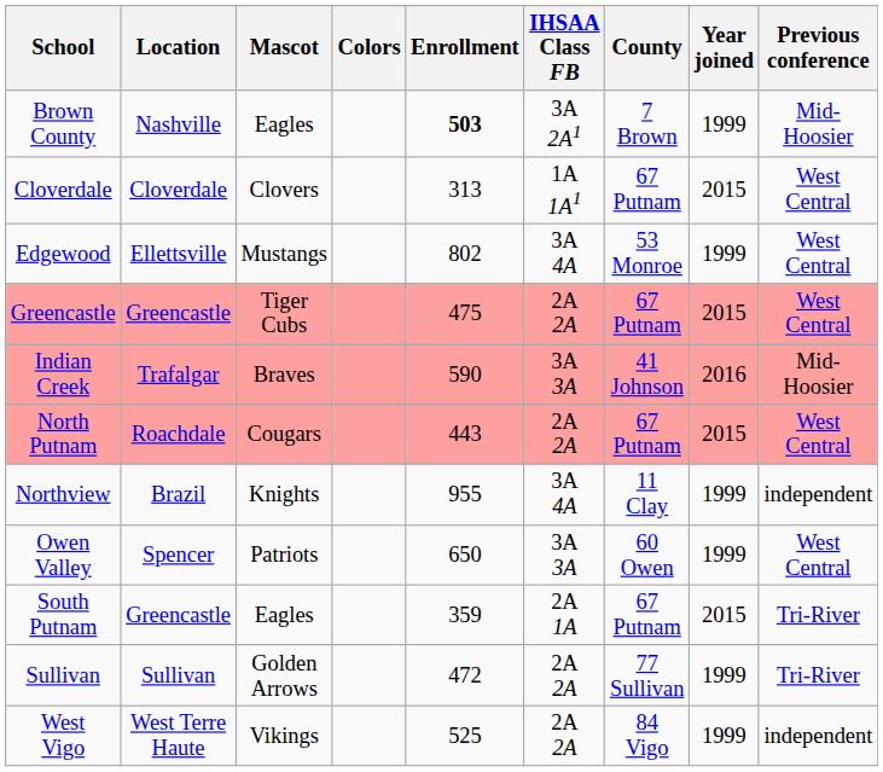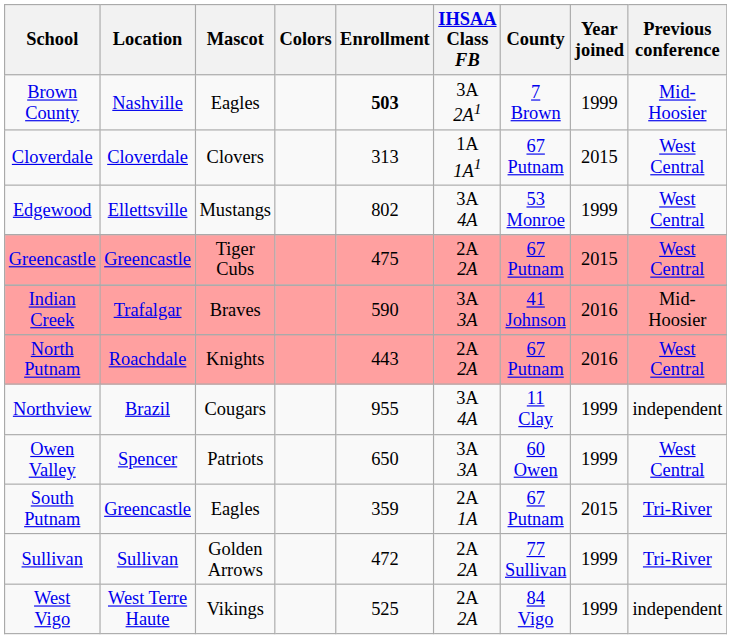 <table class="wikitable" style="text-align:center">
 <tr>
 <th>School</th>
 <th>Location</th>
 <th>Mascot</th>
 <th>Colors</th>
 <th>Enrollment</th>
 <th><a href='#'>IHSAA</a> <br> Class <br> <em>FB</em></th>
 <th>County</th>
 <th>Year joined</th>
 <th>Previous conference</th>
 </tr>
 <tr>
 <td><a href='#'>Brown <br> County</a></td>
 <td><a href='#'>Nashville</a></td>
 <td>Eagles</td>
 <td> </td>
 <td><strong>503</strong></td>
 <td>3A <br> <em>2A<sup>1</sup></em></td>
 <td><a href='#'>7 <br> Brown</a></td>
 <td>1999</td>
 <td><a href='#'>Mid-Hoosier</a></td>
 </tr>
 <tr>
 <td><a href='#'>Cloverdale</a></td>
 <td><a href='#'>Cloverdale</a></td>
 <td>Clovers</td>
 <td> </td>
 <td>313</td>
 <td>1A<br><em>1A<sup>1</sup></em></td>
 <td><a href='#'>67 <br> Putnam</a></td>
 <td>2015</td>
 <td><a href='#'>West Central</a></td>
 </tr>
 <tr>
 <td><a href='#'>Edgewood</a></td>
 <td><a href='#'>Ellettsville</a></td>
 <td>Mustangs</td>
 <td>  </td>
 <td>802</td>
 <td>3A <br> <em>4A</em></td>
 <td><a href='#'>53 <br> Monroe</a></td>
 <td>1999</td>
 <td><a href='#'>West Central</a></td>
 </tr>
 <tr>
 </tr>
 <tr bgcolor=#ffa0a0>
 <td><a href='#'>Greencastle</a></td>
 <td><a href='#'>Greencastle</a></td>
 <td>Tiger Cubs</td>
 <td> </td>
 <td>475</td>
 <td>2A <br><em>2A</em></td>
 <td><a href='#'>67 <br> Putnam</a></td>
 <td>2015</td>
 <td><a href='#'>West Central</a></td>
 </tr>
 <tr>
 </tr>
 <tr bgcolor=#ffa0a0>
 <td><a href='#'>Indian Creek</a></td>
 <td><a href='#'>Trafalgar</a></td>
 <td>Braves</td>
 <td>  </td>
 <td>590</td>
 <td>3A <br> <em>3A</em></td>
 <td><a href='#'>41 <br> Johnson</a></td>
 <td>2016</td>
 <td>Mid-Hoosier</td>
 </tr>
 <tr>
 </tr>
 <tr bgcolor=#ffa0a0>
 <td><a href='#'>North <br> Putnam</a></td>
 <td><a href='#'>Roachdale</a></td>
-<td>Cougars</td>
+<td>Knights</td>
 <td> </td>
 <td>443</td>
 <td>2A<br><em>2A</em></td>
 <td><a href='#'>67 <br> Putnam</a></td>
-<td>2015</td>
+<td>2016</td>
 <td><a href='#'>West Central</a></td>
 </tr>
 <tr>
 <td><a href='#'>Northview</a></td>
 <td><a href='#'>Brazil</a></td>
-<td>Knights</td>
+<td>Cougars</td>
 <td>  </td>
 <td>955</td>
 <td>3A <br> <em>4A</em></td>
 <td><a href='#'>11 <br> Clay</a></td>
 <td>1999</td>
 <td>independent</td>
 </tr>
 <tr>
 <td><a href='#'>Owen <br> Valley</a></td>
 <td><a href='#'>Spencer</a></td>
 <td>Patriots</td>
 <td>  </td>
 <td>650</td>
 <td>3A <br> <em>3A</em></td>
 <td><a href='#'>60 <br> Owen</a></td>
 <td>1999</td>
 <td><a href='#'>West Central</a></td>
 </tr>
 <tr>
 <td><a href='#'>South <br> Putnam</a></td>
 <td><a href='#'>Greencastle</a></td>
 <td>Eagles</td>
 <td> </td>
 <td>359</td>
 <td>2A<br><em>1A</em></td>
 <td><a href='#'>67 <br> Putnam</a></td>
 <td>2015</td>
 <td><a href='#'>Tri-River</a></td>
 </tr>
 <tr>
 <td><a href='#'>Sullivan</a></td>
 <td><a href='#'>Sullivan</a></td>
 <td>Golden Arrows</td>
 <td> </td>
 <td>472</td>
 <td>2A <br> <em>2A</em></td>
 <td><a href='#'>77 <br> Sullivan</a></td>
 <td>1999</td>
 <td><a href='#'>Tri-River</a></td>
 </tr>
 <tr>
 <td><a href='#'>West <br> Vigo</a></td>
 <td><a href='#'>West Terre Haute</a></td>
 <td>Vikings</td>
 <td>  </td>
 <td>525</td>
 <td>2A <br> <em>2A</em></td>
 <td><a href='#'>84 <br> Vigo</a></td>
 <td>1999</td>
 <td>independent</td>
 </tr>
 </table>
